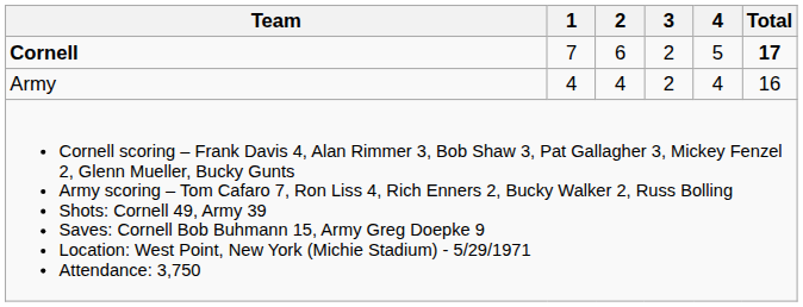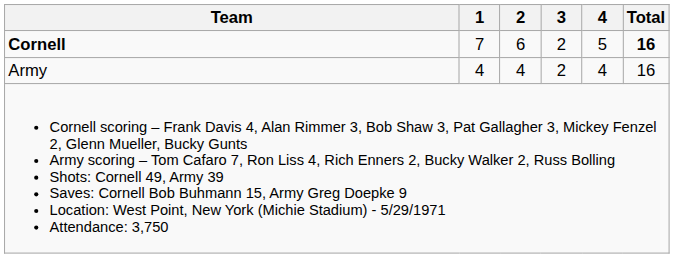 <table class="wikitable" style="text-align:center; max-width:40em">
 <tr>
 <th>Team</th>
 <th style="width:2em">1</th>
 <th style="width:2em">2</th>
 <th style="width:2em">3</th>
 <th style="width:2em">4</th>
 <th style="width:2em">Total</th>
 </tr>
 <tr>
 <td style="text-align:left"><strong>Cornell</strong></td>
 <td>7</td>
 <td>6</td>
 <td>2</td>
 <td>5</td>
-<td><strong>17</strong></td>
+<td><strong>16</strong></td>
 </tr>
 <tr>
 <td style="text-align:left">Army</td>
 <td>4</td>
 <td>4</td>
 <td>2</td>
 <td>4</td>
 <td>16</td>
 </tr>
 <tr>
 <td colspan=6 style="text-align:left; font-size:88%;"><br><ul><li>Cornell scoring – Frank Davis 4, Alan Rimmer 3, Bob Shaw 3, Pat Gallagher 3, Mickey Fenzel 2, Glenn Mueller, Bucky Gunts</li><li>Army scoring – Tom Cafaro 7, Ron Liss 4, Rich Enners 2, Bucky Walker 2, Russ Bolling</li><li>Shots: Cornell 49, Army 39</li><li>Saves: Cornell Bob Buhmann 15, Army Greg Doepke 9</li><li>Location: West Point, New York (Michie Stadium) - 5/29/1971</li><li>Attendance: 3,750</li></ul></td>
 </tr>
 </table>
